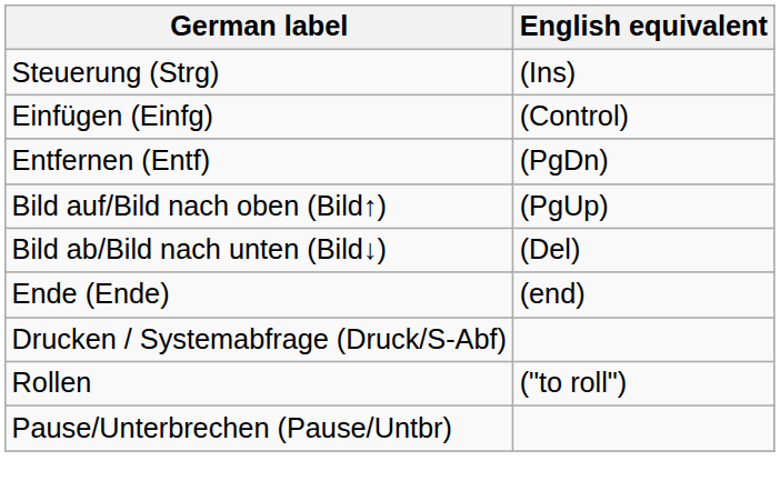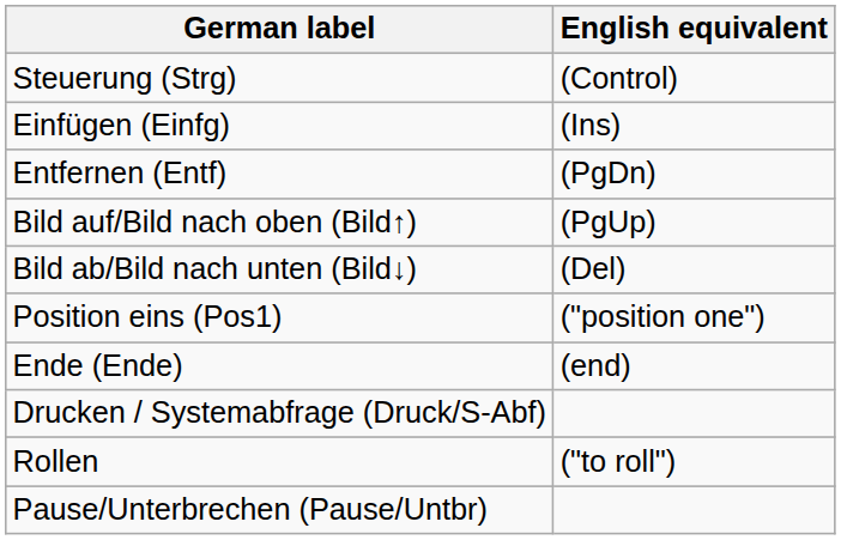 <table class="wikitable">
 <tr>
 <th>German label</th>
 <th>English equivalent</th>
 </tr>
 <tr>
 <td>Steuerung (Strg)</td>
-<td> (Ins)</td>
+<td> (Control)</td>
 </tr>
 <tr>
 <td>Einfügen (Einfg)</td>
-<td> (Control)</td>
+<td> (Ins)</td>
 </tr>
 <tr>
 <td>Entfernen (Entf)</td>
 <td> (PgDn)</td>
 </tr>
 <tr>
 <td>Bild auf/Bild nach oben (Bild↑)</td>
 <td> (PgUp)</td>
 </tr>
 <tr>
 <td>Bild ab/Bild nach unten (Bild↓)</td>
 <td> (Del)</td>
+</tr>
+<tr>
+<td>Position eins (Pos1)</td>
+<td> ("position one")</td>
 </tr>
 <tr>
 <td>Ende (Ende)</td>
 <td> (end)</td>
 </tr>
 <tr>
 <td>Drucken / Systemabfrage (Druck/S-Abf)</td>
 <td></td>
 </tr>
 <tr>
 <td>Rollen</td>
 <td> ("to roll")</td>
 </tr>
 <tr>
 <td>Pause/Unterbrechen (Pause/Untbr)</td>
 <td></td>
 </tr>
 </table>
